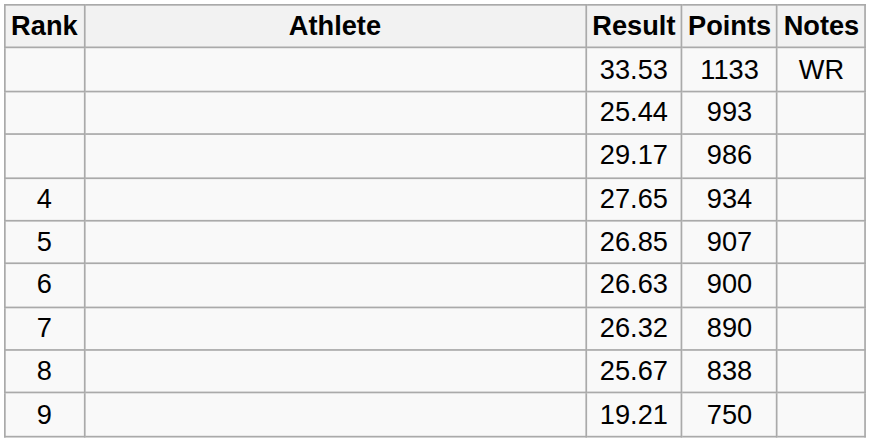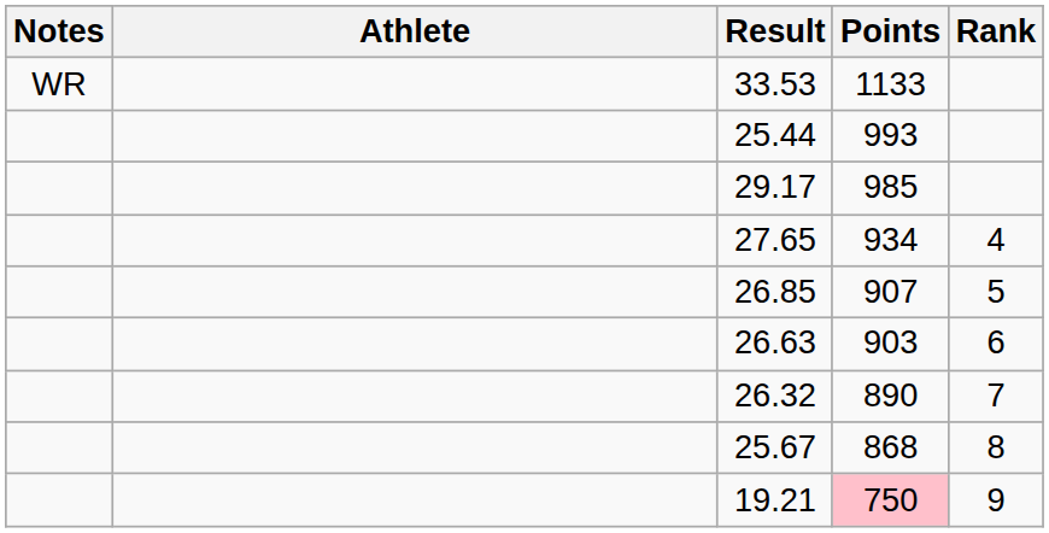 <table class="wikitable" style="text-align:center">
 <tr>
-<th>Rank</th>
+<th>Notes</th>
 <th Style="width:18em">Athlete</th>
 <th>Result</th>
 <th>Points</th>
-<th>Notes</th>
+<th>Rank</th>
 </tr>
 <tr>
-<td></td>
+<td>WR</td>
 <td style="text-align:left"></td>
 <td>33.53</td>
 <td>1133</td>
-<td>WR</td>
+<td></td>
 </tr>
 <tr>
 <td></td>
 <td style="text-align:left"></td>
 <td>25.44</td>
 <td>993</td>
 <td></td>
 </tr>
 <tr>
 <td></td>
 <td style="text-align:left"></td>
 <td>29.17</td>
-<td>986</td>
+<td>985</td>
 <td></td>
 </tr>
 <tr>
-<td>4</td>
+<td></td>
 <td style="text-align:left"></td>
 <td>27.65</td>
 <td>934</td>
-<td></td>
+<td>4</td>
 </tr>
 <tr>
-<td>5</td>
+<td></td>
 <td style="text-align:left"></td>
 <td>26.85</td>
 <td>907</td>
-<td></td>
+<td>5</td>
 </tr>
 <tr>
-<td>6</td>
+<td></td>
 <td style="text-align:left"></td>
 <td>26.63</td>
-<td>900</td>
-<td></td>
+<td>903</td>
+<td>6</td>
 </tr>
 <tr>
-<td>7</td>
+<td></td>
 <td style="text-align:left"></td>
 <td>26.32</td>
 <td>890</td>
-<td></td>
+<td>7</td>
 </tr>
 <tr>
-<td>8</td>
+<td></td>
 <td style="text-align:left"></td>
 <td>25.67</td>
-<td>838</td>
-<td></td>
+<td>868</td>
+<td>8</td>
 </tr>
 <tr>
-<td>9</td>
+<td></td>
 <td style="text-align:left"></td>
 <td>19.21</td>
-<td>750</td>
-<td></td>
+<td style="background: pink;">750</td>
+<td>9</td>
 </tr>
 </table>
